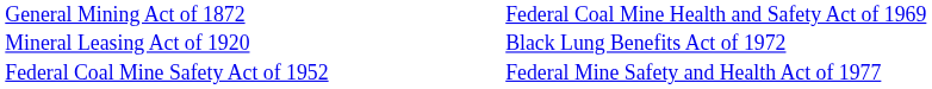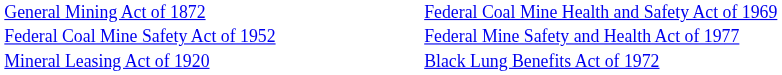 <table style="width: 55%; ; border: none; text-align: left;">
 <tr>
 <td><a href='#'>General Mining Act of 1872</a></td>
 <td><a href='#'>Federal Coal Mine Health and Safety Act of 1969</a></td>
 </tr>
 <tr>
+<td><a href='#'>Federal Coal Mine Safety Act of 1952</a></td>
+<td><a href='#'>Federal Mine Safety and Health Act of 1977</a></td>
+</tr>
+<tr>
 <td><a href='#'>Mineral Leasing Act of 1920</a></td>
 <td><a href='#'>Black Lung Benefits Act of 1972</a></td>
 </tr>
-<tr>
-<td><a href='#'>Federal Coal Mine Safety Act of 1952</a></td>
-<td><a href='#'>Federal Mine Safety and Health Act of 1977</a></td>
-</tr>
 </table>
